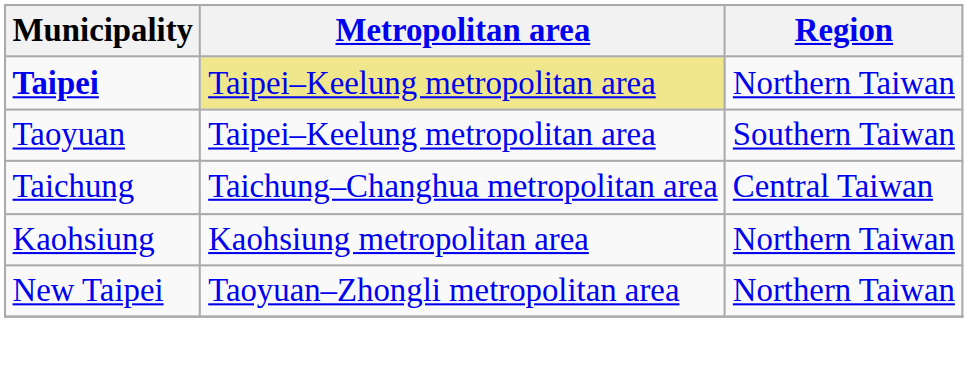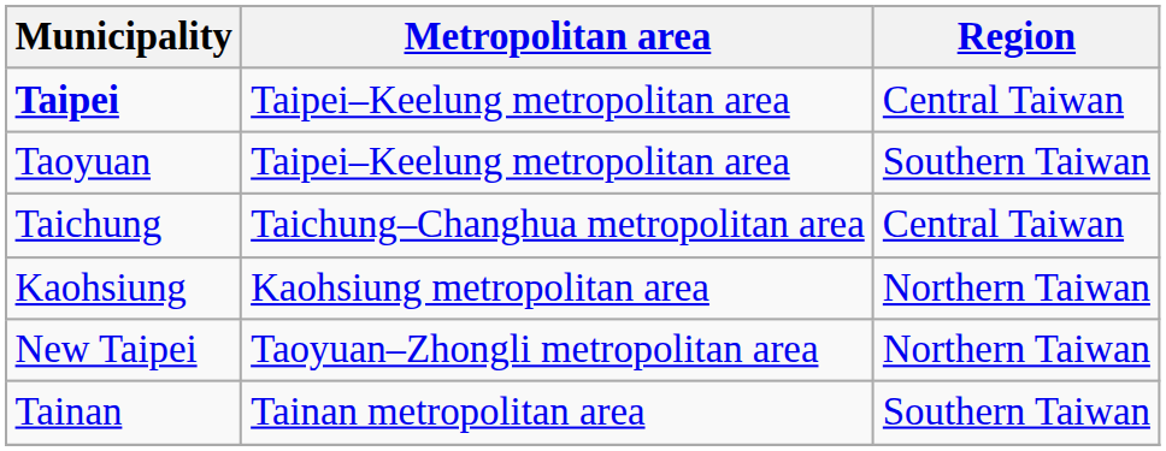 <table class=wikitable>
 <tr>
 <th>Municipality</th>
 <th><a href='#'>Metropolitan area</a></th>
 <th><a href='#'>Region</a></th>
 </tr>
 <tr>
 <td><strong><a href='#'>Taipei</a></strong></td>
-<td style="background: khaki;"><a href='#'>Taipei–Keelung metropolitan area</a></td>
-<td><a href='#'>Northern Taiwan</a></td>
+<td><a href='#'>Taipei–Keelung metropolitan area</a></td>
+<td><a href='#'>Central Taiwan</a></td>
 </tr>
 <tr>
 <td><a href='#'>Taoyuan</a></td>
 <td><a href='#'>Taipei–Keelung metropolitan area</a></td>
 <td><a href='#'>Southern Taiwan</a></td>
 </tr>
 <tr>
 <td><a href='#'>Taichung</a></td>
 <td><a href='#'>Taichung–Changhua metropolitan area</a></td>
 <td><a href='#'>Central Taiwan</a></td>
 </tr>
 <tr>
 <td><a href='#'>Kaohsiung</a></td>
 <td><a href='#'>Kaohsiung metropolitan area</a></td>
 <td><a href='#'>Northern Taiwan</a></td>
 </tr>
 <tr>
 <td><a href='#'>New Taipei</a></td>
 <td><a href='#'>Taoyuan–Zhongli metropolitan area</a></td>
 <td><a href='#'>Northern Taiwan</a></td>
 </tr>
 <tr>
+<td><a href='#'>Tainan</a></td>
+<td><a href='#'>Tainan metropolitan area</a></td>
+<td><a href='#'>Southern Taiwan</a></td>
+</tr>
+<tr>
 </tr>
 </table>
